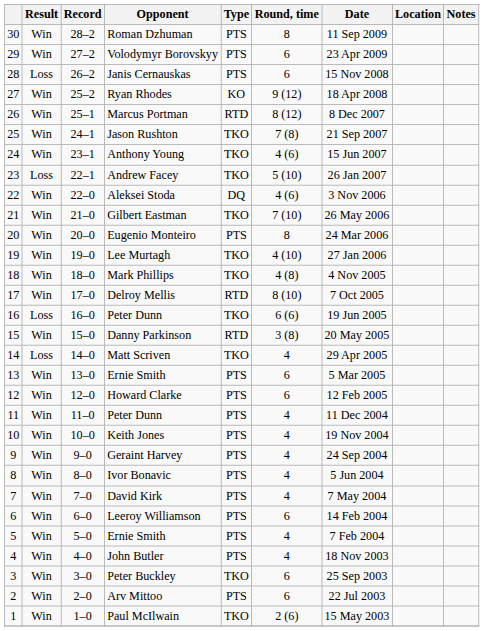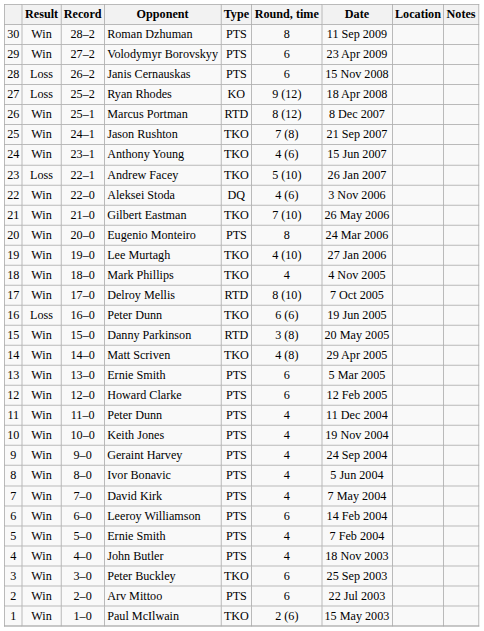 <table class="wikitable" style="text-align:center; font-size:95%">
 <tr>
 <th></th>
 <th>Result</th>
 <th>Record</th>
 <th>Opponent</th>
 <th>Type</th>
 <th>Round, time</th>
 <th>Date</th>
 <th>Location</th>
 <th>Notes</th>
 </tr>
 <tr>
 <td>30</td>
 <td>Win</td>
 <td>28–2</td>
 <td align=left> Roman Dzhuman</td>
 <td>PTS</td>
 <td>8</td>
 <td>11 Sep 2009</td>
 <td align=left></td>
 <td></td>
 </tr>
 <tr>
 <td>29</td>
 <td>Win</td>
 <td>27–2</td>
 <td align=left> Volodymyr Borovskyy</td>
 <td>PTS</td>
 <td>6</td>
 <td>23 Apr 2009</td>
 <td align=left></td>
 <td></td>
 </tr>
 <tr>
 <td>28</td>
 <td>Loss</td>
 <td>26–2</td>
 <td align=left> Janis Cernauskas</td>
 <td>PTS</td>
 <td>6</td>
 <td>15 Nov 2008</td>
 <td align=left></td>
 <td></td>
 </tr>
 <tr>
 <td>27</td>
-<td>Win</td>
+<td>Loss</td>
 <td>25–2</td>
 <td align=left> Ryan Rhodes</td>
 <td>KO</td>
 <td>9 (12)</td>
 <td>18 Apr 2008</td>
 <td align=left></td>
 <td align=left></td>
 </tr>
 <tr>
 <td>26</td>
 <td>Win</td>
 <td>25–1</td>
 <td align=left> Marcus Portman</td>
 <td>RTD</td>
 <td>8 (12)</td>
 <td>8 Dec 2007</td>
 <td align=left></td>
 <td align=left></td>
 </tr>
 <tr>
 <td>25</td>
 <td>Win</td>
 <td>24–1</td>
 <td align=left> Jason Rushton</td>
 <td>TKO</td>
 <td>7 (8)</td>
 <td>21 Sep 2007</td>
 <td align=left></td>
 <td></td>
 </tr>
 <tr>
 <td>24</td>
 <td>Win</td>
 <td>23–1</td>
 <td align=left> Anthony Young</td>
 <td>TKO</td>
 <td>4 (6)</td>
 <td>15 Jun 2007</td>
 <td align=left></td>
 <td></td>
 </tr>
 <tr>
 <td>23</td>
 <td>Loss</td>
 <td>22–1</td>
 <td align=left> Andrew Facey</td>
 <td>TKO</td>
 <td>5 (10)</td>
 <td>26 Jan 2007</td>
 <td align=left></td>
 <td align=left></td>
 </tr>
 <tr>
 <td>22</td>
 <td>Win</td>
 <td>22–0</td>
 <td align=left> Aleksei Stoda</td>
 <td>DQ</td>
 <td>4 (6)</td>
 <td>3 Nov 2006</td>
 <td align=left></td>
 <td></td>
 </tr>
 <tr>
 <td>21</td>
 <td>Win</td>
 <td>21–0</td>
 <td align=left> Gilbert Eastman</td>
 <td>TKO</td>
 <td>7 (10)</td>
 <td>26 May 2006</td>
 <td align=left></td>
 <td align=left></td>
 </tr>
 <tr>
 <td>20</td>
 <td>Win</td>
 <td>20–0</td>
 <td align=left> Eugenio Monteiro</td>
 <td>PTS</td>
 <td>8</td>
 <td>24 Mar 2006</td>
 <td align=left></td>
 <td></td>
 </tr>
 <tr>
 <td>19</td>
 <td>Win</td>
 <td>19–0</td>
 <td align=left> Lee Murtagh</td>
 <td>TKO</td>
 <td>4 (10)</td>
 <td>27 Jan 2006</td>
 <td align=left></td>
 <td></td>
 </tr>
 <tr>
 <td>18</td>
 <td>Win</td>
 <td>18–0</td>
 <td align=left> Mark Phillips</td>
 <td>TKO</td>
-<td>4 (8)</td>
+<td>4</td>
 <td>4 Nov 2005</td>
 <td align=left></td>
 <td></td>
 </tr>
 <tr>
 <td>17</td>
 <td>Win</td>
 <td>17–0</td>
 <td align=left> Delroy Mellis</td>
 <td>RTD</td>
 <td>8 (10)</td>
 <td>7 Oct 2005</td>
 <td align=left></td>
 <td></td>
 </tr>
 <tr>
 <td>16</td>
 <td>Loss</td>
 <td>16–0</td>
 <td align=left> Peter Dunn</td>
 <td>TKO</td>
 <td>6 (6)</td>
 <td>19 Jun 2005</td>
 <td align=left></td>
 <td></td>
 </tr>
 <tr>
 <td>15</td>
 <td>Win</td>
 <td>15–0</td>
 <td align=left> Danny Parkinson</td>
 <td>RTD</td>
 <td>3 (8)</td>
 <td>20 May 2005</td>
 <td align=left></td>
 <td></td>
 </tr>
 <tr>
 <td>14</td>
-<td>Loss</td>
+<td>Win</td>
 <td>14–0</td>
 <td align=left> Matt Scriven</td>
 <td>TKO</td>
-<td>4</td>
+<td>4 (8)</td>
 <td>29 Apr 2005</td>
 <td align=left></td>
 <td></td>
 </tr>
 <tr>
 <td>13</td>
 <td>Win</td>
 <td>13–0</td>
 <td align=left> Ernie Smith</td>
 <td>PTS</td>
 <td>6</td>
 <td>5 Mar 2005</td>
 <td align=left></td>
 <td></td>
 </tr>
 <tr>
 <td>12</td>
 <td>Win</td>
 <td>12–0</td>
 <td align=left> Howard Clarke</td>
 <td>PTS</td>
 <td>6</td>
 <td>12 Feb 2005</td>
 <td align=left></td>
 <td></td>
 </tr>
 <tr>
 <td>11</td>
 <td>Win</td>
 <td>11–0</td>
 <td align=left> Peter Dunn</td>
 <td>PTS</td>
 <td>4</td>
 <td>11 Dec 2004</td>
 <td align=left></td>
 <td></td>
 </tr>
 <tr>
 <td>10</td>
 <td>Win</td>
 <td>10–0</td>
 <td align=left> Keith Jones</td>
 <td>PTS</td>
 <td>4</td>
 <td>19 Nov 2004</td>
 <td align=left></td>
 <td></td>
 </tr>
 <tr>
 <td>9</td>
 <td>Win</td>
 <td>9–0</td>
 <td align=left> Geraint Harvey</td>
 <td>PTS</td>
 <td>4</td>
 <td>24 Sep 2004</td>
 <td align=left></td>
 <td></td>
 </tr>
 <tr>
 <td>8</td>
 <td>Win</td>
 <td>8–0</td>
 <td align=left> Ivor Bonavic</td>
 <td>PTS</td>
 <td>4</td>
 <td>5 Jun 2004</td>
 <td align=left></td>
 <td></td>
 </tr>
 <tr>
 <td>7</td>
 <td>Win</td>
 <td>7–0</td>
 <td align=left> David Kirk</td>
 <td>PTS</td>
 <td>4</td>
 <td>7 May 2004</td>
 <td align=left></td>
 <td></td>
 </tr>
 <tr>
 <td>6</td>
 <td>Win</td>
 <td>6–0</td>
 <td align=left> Leeroy Williamson</td>
 <td>PTS</td>
 <td>6</td>
 <td>14 Feb 2004</td>
 <td align=left></td>
 <td></td>
 </tr>
 <tr>
 <td>5</td>
 <td>Win</td>
 <td>5–0</td>
 <td align=left> Ernie Smith</td>
 <td>PTS</td>
 <td>4</td>
 <td>7 Feb 2004</td>
 <td align=left></td>
 <td></td>
 </tr>
 <tr>
 <td>4</td>
 <td>Win</td>
 <td>4–0</td>
 <td align=left> John Butler</td>
 <td>PTS</td>
 <td>4</td>
 <td>18 Nov 2003</td>
 <td align=left></td>
 <td></td>
 </tr>
 <tr>
 <td>3</td>
 <td>Win</td>
 <td>3–0</td>
 <td align=left> Peter Buckley</td>
 <td>TKO</td>
 <td>6</td>
 <td>25 Sep 2003</td>
 <td align=left></td>
 <td></td>
 </tr>
 <tr>
 <td>2</td>
 <td>Win</td>
 <td>2–0</td>
 <td align=left> Arv Mittoo</td>
 <td>PTS</td>
 <td>6</td>
 <td>22 Jul 2003</td>
 <td align=left></td>
 <td></td>
 </tr>
 <tr>
 <td>1</td>
 <td>Win</td>
 <td>1–0</td>
 <td align=left> Paul McIlwain</td>
 <td>TKO</td>
 <td>2 (6)</td>
 <td>15 May 2003</td>
 <td align=left></td>
 <td></td>
 </tr>
 <tr>
 </tr>
 </table>
